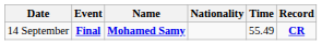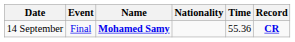 <table class="wikitable" style=text-align:center>
 <tr>
 <th>Date</th>
 <th>Event</th>
 <th>Name</th>
 <th>Nationality</th>
 <th>Time</th>
 <th>Record</th>
 </tr>
 <tr>
 <td>14 September</td>
-<td><strong><a href='#'>Final</a></strong></td>
+<td><a href='#'>Final</a></td>
 <td align=left><strong><a href='#'>Mohamed Samy</a></strong></td>
 <td align=left></td>
-<td>55.49</td>
+<td>55.36</td>
 <td><strong><a href='#'>CR</a></strong></td>
 </tr>
 </table>
